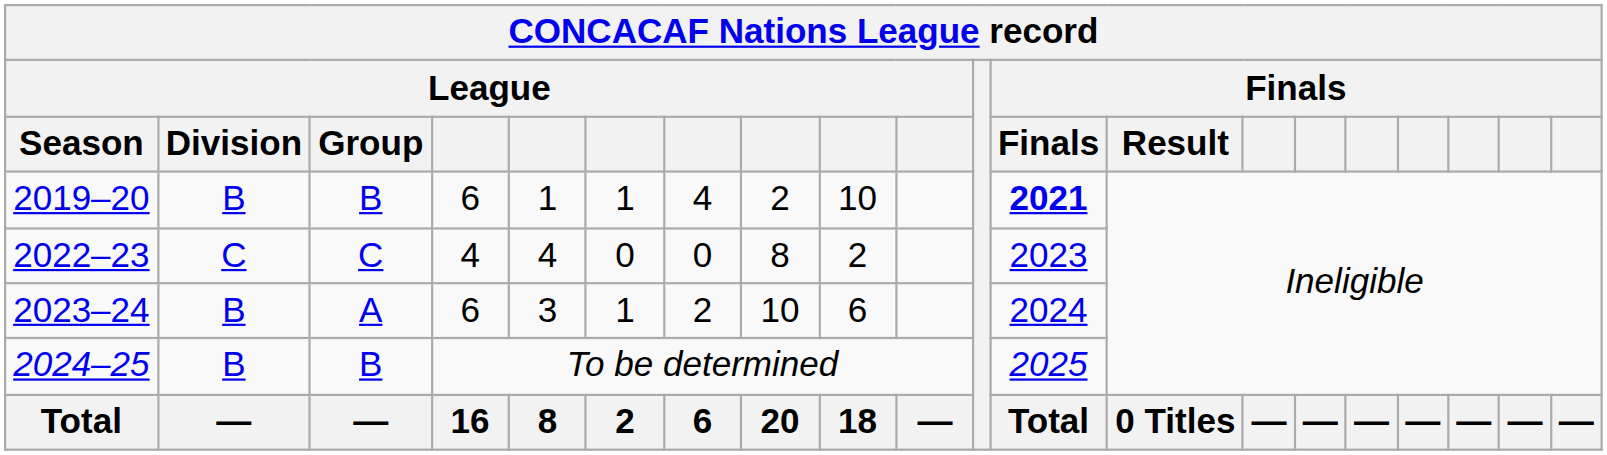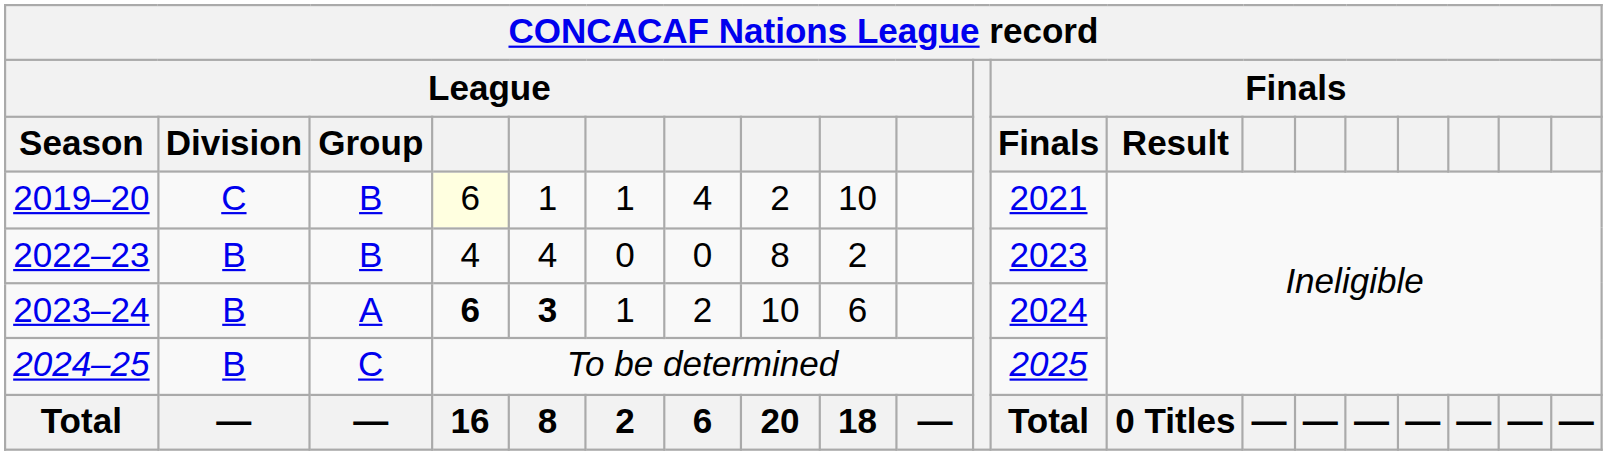 <table class="wikitable" style="text-align: center;">
 <tr>
 <th colspan="20"><a href='#'>CONCACAF Nations League</a> record</th>
 </tr>
 <tr>
 <th colspan="10">League</th>
 <th rowspan="7"></th>
 <th colspan="9">Finals</th>
 </tr>
 <tr>
 <th>Season</th>
 <th>Division</th>
 <th>Group</th>
 <th width="28"></th>
 <th width="28"></th>
 <th width="28"></th>
 <th width="28"></th>
 <th width="28"></th>
 <th width="28"></th>
 <th width="28"></th>
 <th><strong>Finals</strong></th>
 <th><strong>Result</strong></th>
 <th></th>
 <th></th>
 <th></th>
 <th></th>
 <th></th>
 <th></th>
 <th></th>
 </tr>
 <tr>
 <td><a href='#'>2019–20</a></td>
+<td><a href='#'>C</a></td>
 <td><a href='#'>B</a></td>
-<td><a href='#'>B</a></td>
-<td>6</td>
+<td style="background: lightyellow;">6</td>
 <td>1</td>
 <td>1</td>
 <td>4</td>
 <td>2</td>
 <td>10</td>
 <td></td>
-<td><strong> <a href='#'>2021</a></strong></td>
+<td> <a href='#'>2021</a></td>
 <td colspan="8" rowspan="4"><em>Ineligible</em></td>
 </tr>
 <tr>
 <td><a href='#'>2022–23</a></td>
-<td><a href='#'>C</a></td>
-<td><a href='#'>C</a></td>
+<td><a href='#'>B</a></td>
+<td><a href='#'>B</a></td>
 <td>4</td>
 <td>4</td>
 <td>0</td>
 <td>0</td>
 <td>8</td>
 <td>2</td>
 <td></td>
 <td> <a href='#'>2023</a></td>
 </tr>
 <tr>
 <td><a href='#'>2023–24</a></td>
 <td><a href='#'>B</a></td>
 <td><a href='#'>A</a></td>
-<td>6</td>
-<td>3</td>
+<td><strong>6</strong></td>
+<td><strong>3</strong></td>
 <td>1</td>
 <td>2</td>
 <td>10</td>
 <td>6</td>
 <td></td>
 <td> <a href='#'>2024</a></td>
 </tr>
 <tr>
 <td><a href='#'><em>2024–25</em></a></td>
 <td><a href='#'>B</a></td>
-<td><a href='#'>B</a></td>
+<td><a href='#'>C</a></td>
 <td colspan="7"><em>To be determined</em></td>
 <td> <a href='#'><em>2025</em></a></td>
 </tr>
 <tr>
 <th>Total</th>
 <th><strong>—</strong></th>
 <th><strong>—</strong></th>
 <th>16</th>
 <th>8</th>
 <th>2</th>
 <th>6</th>
 <th>20</th>
 <th>18</th>
 <th><strong>—</strong></th>
 <th><strong>Total</strong></th>
 <th><strong>0 Titles</strong></th>
 <th><strong>—</strong></th>
 <th><strong>—</strong></th>
 <th><strong>—</strong></th>
 <th><strong>—</strong></th>
 <th><strong>—</strong></th>
 <th><strong>—</strong></th>
 <th><strong>—</strong></th>
 </tr>
 </table>
